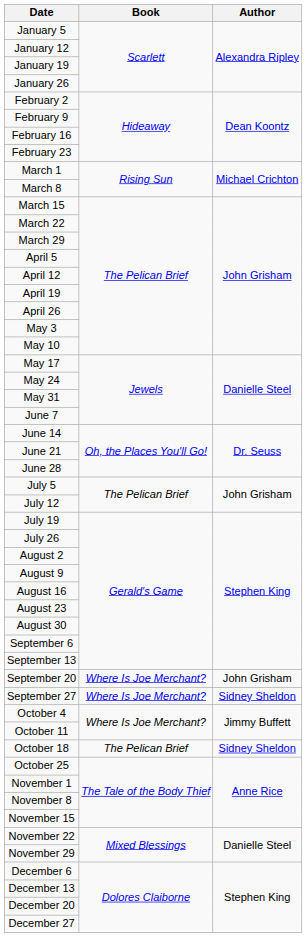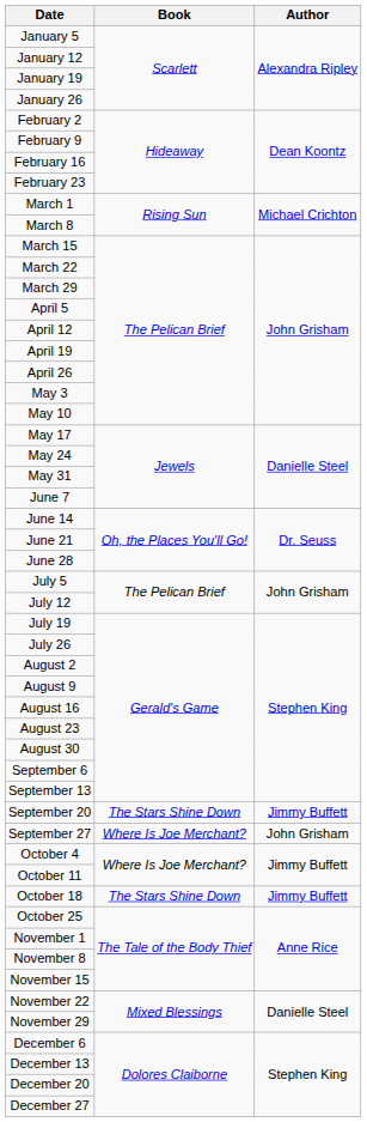 <table class="wikitable sortable" style="text-align: center">
 <tr>
 <th>Date</th>
 <th>Book</th>
 <th>Author</th>
 </tr>
 <tr>
 <td>January 5</td>
 <td rowspan=4><em><a href='#'>Scarlett</a></em></td>
 <td rowspan=4><a href='#'>Alexandra Ripley</a></td>
 </tr>
 <tr>
 <td>January 12</td>
 </tr>
 <tr>
 <td>January 19</td>
 </tr>
 <tr>
 <td>January 26</td>
 </tr>
 <tr>
 <td>February 2</td>
 <td rowspan=4><em><a href='#'>Hideaway</a></em></td>
 <td rowspan=4><a href='#'>Dean Koontz</a></td>
 </tr>
 <tr>
 <td>February 9</td>
 </tr>
 <tr>
 <td>February 16</td>
 </tr>
 <tr>
 <td>February 23</td>
 </tr>
 <tr>
 <td>March 1</td>
 <td rowspan=2><em><a href='#'>Rising Sun</a></em></td>
 <td rowspan=2><a href='#'>Michael Crichton</a></td>
 </tr>
 <tr>
 <td>March 8</td>
 </tr>
 <tr>
 <td>March 15</td>
 <td rowspan=9><em><a href='#'>The Pelican Brief</a></em></td>
 <td rowspan=9><a href='#'>John Grisham</a></td>
 </tr>
 <tr>
 <td>March 22</td>
 </tr>
 <tr>
 <td>March 29</td>
 </tr>
 <tr>
 <td>April 5</td>
 </tr>
 <tr>
 <td>April 12</td>
 </tr>
 <tr>
 <td>April 19</td>
 </tr>
 <tr>
 <td>April 26</td>
 </tr>
 <tr>
 <td>May 3</td>
 </tr>
 <tr>
 <td>May 10</td>
 </tr>
 <tr>
 <td>May 17</td>
 <td rowspan=4><em><a href='#'>Jewels</a></em></td>
 <td rowspan=4><a href='#'>Danielle Steel</a></td>
 </tr>
 <tr>
 <td>May 24</td>
 </tr>
 <tr>
 <td>May 31</td>
 </tr>
 <tr>
 <td>June 7</td>
 </tr>
 <tr>
 <td>June 14</td>
 <td rowspan=3><em><a href='#'>Oh, the Places You'll Go!</a></em></td>
 <td rowspan=3><a href='#'>Dr. Seuss</a></td>
 </tr>
 <tr>
 <td>June 21</td>
 </tr>
 <tr>
 <td>June 28</td>
 </tr>
 <tr>
 <td>July 5</td>
 <td rowspan=2><em>The Pelican Brief</em></td>
 <td rowspan=2>John Grisham</td>
 </tr>
 <tr>
 <td>July 12</td>
 </tr>
 <tr>
 <td>July 19</td>
 <td rowspan=9><em><a href='#'>Gerald's Game</a></em></td>
 <td rowspan=9><a href='#'>Stephen King</a></td>
 </tr>
 <tr>
 <td>July 26</td>
 </tr>
 <tr>
 <td>August 2</td>
 </tr>
 <tr>
 <td>August 9</td>
 </tr>
 <tr>
 <td>August 16</td>
 </tr>
 <tr>
 <td>August 23</td>
 </tr>
 <tr>
 <td>August 30</td>
 </tr>
 <tr>
 <td>September 6</td>
 </tr>
 <tr>
 <td>September 13</td>
 </tr>
 <tr>
 <td>September 20</td>
-<td><em><a href='#'>Where Is Joe Merchant?</a></em></td>
-<td>John Grisham</td>
+<td><em><a href='#'>The Stars Shine Down</a></em></td>
+<td><a href='#'>Jimmy Buffett</a></td>
 </tr>
 <tr>
 <td>September 27</td>
 <td><em><a href='#'>Where Is Joe Merchant?</a></em></td>
-<td><a href='#'>Sidney Sheldon</a></td>
+<td>John Grisham</td>
 </tr>
 <tr>
 <td>October 4</td>
 <td rowspan=2><em>Where Is Joe Merchant?</em></td>
 <td rowspan=2>Jimmy Buffett</td>
 </tr>
 <tr>
 <td>October 11</td>
 </tr>
 <tr>
 <td>October 18</td>
-<td><em>The Pelican Brief</em></td>
-<td><a href='#'>Sidney Sheldon</a></td>
+<td><em><a href='#'>The Stars Shine Down</a></em></td>
+<td><a href='#'>Jimmy Buffett</a></td>
 </tr>
 <tr>
 <td>October 25</td>
 <td rowspan=4><em><a href='#'>The Tale of the Body Thief</a></em></td>
 <td rowspan=4><a href='#'>Anne Rice</a></td>
 </tr>
 <tr>
 <td>November 1</td>
 </tr>
 <tr>
 <td>November 8</td>
 </tr>
 <tr>
 <td>November 15</td>
 </tr>
 <tr>
 <td>November 22</td>
 <td rowspan=2><em><a href='#'>Mixed Blessings</a></em></td>
 <td rowspan=2>Danielle Steel</td>
 </tr>
 <tr>
 <td>November 29</td>
 </tr>
 <tr>
 <td>December 6</td>
 <td rowspan=4><em><a href='#'>Dolores Claiborne</a></em></td>
 <td rowspan=4>Stephen King</td>
 </tr>
 <tr>
 <td>December 13</td>
 </tr>
 <tr>
 <td>December 20</td>
 </tr>
 <tr>
 <td>December 27</td>
 </tr>
 </table>
